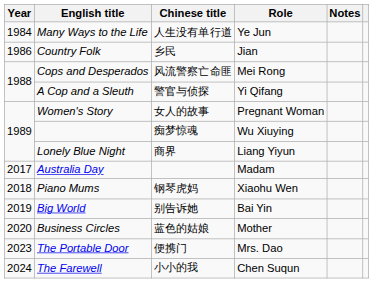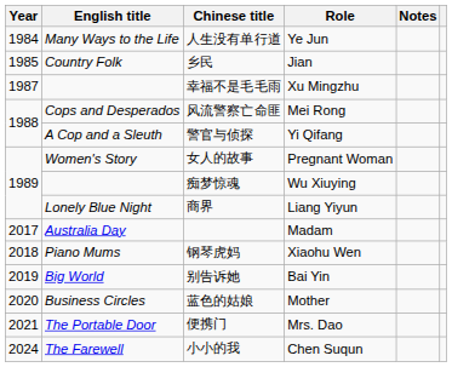 <table class="wikitable sortable">
 <tr>
 <th>Year</th>
 <th>English title</th>
 <th>Chinese title</th>
 <th>Role</th>
 <th class="unsortable">Notes</th>
 <th class="unsortable"></th>
 </tr>
 <tr>
 <td>1984</td>
 <td><em>Many Ways to the Life</em></td>
 <td>人生没有单行道</td>
 <td>Ye Jun</td>
 <td></td>
 <td></td>
 </tr>
 <tr>
-<td>1986</td>
+<td>1985</td>
 <td><em>Country Folk</em></td>
 <td>乡民</td>
 <td>Jian</td>
+<td></td>
+<td></td>
+</tr>
+<tr>
+<td>1987</td>
+<td></td>
+<td>幸福不是毛毛雨</td>
+<td>Xu Mingzhu</td>
 <td></td>
 <td></td>
 </tr>
 <tr>
 <td rowspan="2">1988</td>
 <td><em>Cops and Desperados</em></td>
 <td>风流警察亡命匪</td>
 <td>Mei Rong</td>
 <td></td>
 <td></td>
 </tr>
 <tr>
 <td><em>A Cop and a Sleuth</em></td>
 <td>警官与侦探</td>
 <td>Yi Qifang</td>
 <td></td>
 <td></td>
 </tr>
 <tr>
 <td rowspan="3">1989</td>
 <td><em>Women's Story</em></td>
 <td>女人的故事</td>
 <td>Pregnant Woman</td>
 <td></td>
 <td></td>
 </tr>
 <tr>
 <td></td>
 <td>痴梦惊魂</td>
 <td>Wu Xiuying</td>
 <td></td>
 <td></td>
 </tr>
 <tr>
 <td><em>Lonely Blue Night</em></td>
 <td>商界</td>
 <td>Liang Yiyun</td>
 <td></td>
 <td></td>
 </tr>
 <tr>
 <td>2017</td>
 <td><em><a href='#'>Australia Day</a></em></td>
 <td></td>
 <td>Madam</td>
 <td></td>
 <td></td>
 </tr>
 <tr>
 <td>2018</td>
 <td><em>Piano Mums</em></td>
 <td>钢琴虎妈</td>
 <td>Xiaohu Wen</td>
 <td></td>
 <td></td>
 </tr>
 <tr>
 <td>2019</td>
 <td><em><a href='#'>Big World</a></em></td>
 <td>别告诉她</td>
 <td>Bai Yin</td>
 <td></td>
 <td></td>
 </tr>
 <tr>
 <td>2020</td>
 <td><em>Business Circles</em></td>
 <td>蓝色的姑娘</td>
 <td>Mother</td>
 <td></td>
 <td></td>
 </tr>
 <tr>
-<td>2023</td>
+<td>2021</td>
 <td><em><a href='#'>The Portable Door</a></em></td>
 <td>便携门</td>
 <td>Mrs. Dao</td>
 <td></td>
 <td></td>
 </tr>
 <tr>
 <td>2024</td>
 <td><em><a href='#'>The Farewell</a></em></td>
 <td>小小的我</td>
 <td>Chen Suqun</td>
 <td></td>
 <td></td>
 </tr>
 </table>
